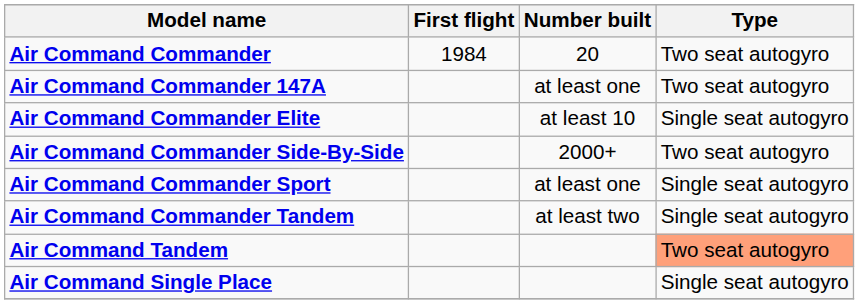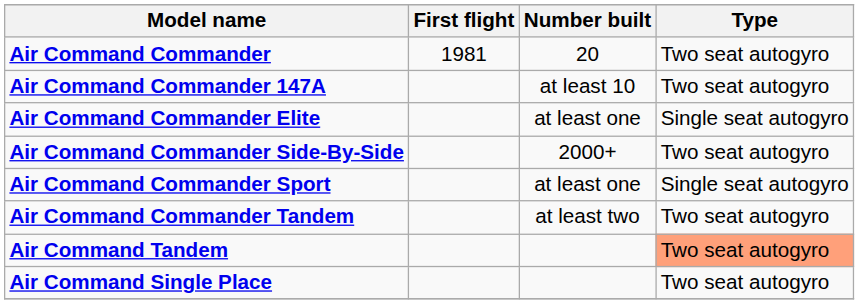 <table class="wikitable" align=center>
 <tr>
 </tr>
 <tr style="background:#efefef;">
 <th>Model name</th>
 <th>First flight</th>
 <th>Number built</th>
 <th>Type</th>
 </tr>
 <tr>
 <td align=left><strong><a href='#'>Air Command Commander</a></strong></td>
-<td align=center>1984</td>
+<td align=center>1981</td>
 <td align=center>20</td>
 <td align=left>Two seat autogyro</td>
 </tr>
 <tr>
 <td align=left><strong><a href='#'>Air Command Commander 147A</a></strong></td>
 <td align=center></td>
-<td align=center>at least one</td>
+<td align=center>at least 10</td>
 <td align=left>Two seat autogyro</td>
 </tr>
 <tr>
 <td align=left><strong><a href='#'>Air Command Commander Elite</a></strong></td>
 <td align=center></td>
-<td align=center>at least 10</td>
+<td align=center>at least one</td>
 <td align=left>Single seat autogyro</td>
 </tr>
 <tr>
 <td align=left><strong><a href='#'>Air Command Commander Side-By-Side</a></strong></td>
 <td align=center></td>
 <td align=center>2000+</td>
 <td align=left>Two seat autogyro</td>
 </tr>
 <tr>
 <td align=left><strong><a href='#'>Air Command Commander Sport</a></strong></td>
 <td align=center></td>
 <td align=center>at least one</td>
 <td align=left>Single seat autogyro</td>
 </tr>
 <tr>
 <td align=left><strong><a href='#'>Air Command Commander Tandem</a></strong></td>
 <td align=center></td>
 <td align=center>at least two</td>
-<td align=left>Single seat autogyro</td>
+<td align=left>Two seat autogyro</td>
 </tr>
 <tr>
 <td align=left><strong><a href='#'>Air Command Tandem</a></strong></td>
 <td align=center></td>
 <td align=center></td>
 <td align=left style="background: lightsalmon;">Two seat autogyro</td>
 </tr>
 <tr>
 <td align=left><strong><a href='#'>Air Command Single Place</a></strong></td>
 <td align=center></td>
 <td align=center></td>
-<td align=left>Single seat autogyro</td>
+<td align=left>Two seat autogyro</td>
 </tr>
 <tr>
 </tr>
 </table>
